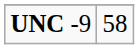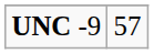 <table class="wikitable">
 <tr align="center">
 </tr>
 <tr align="center">
 <td><strong>UNC</strong> -9</td>
-<td>58</td>
+<td>57</td>
 </tr>
 </table>
